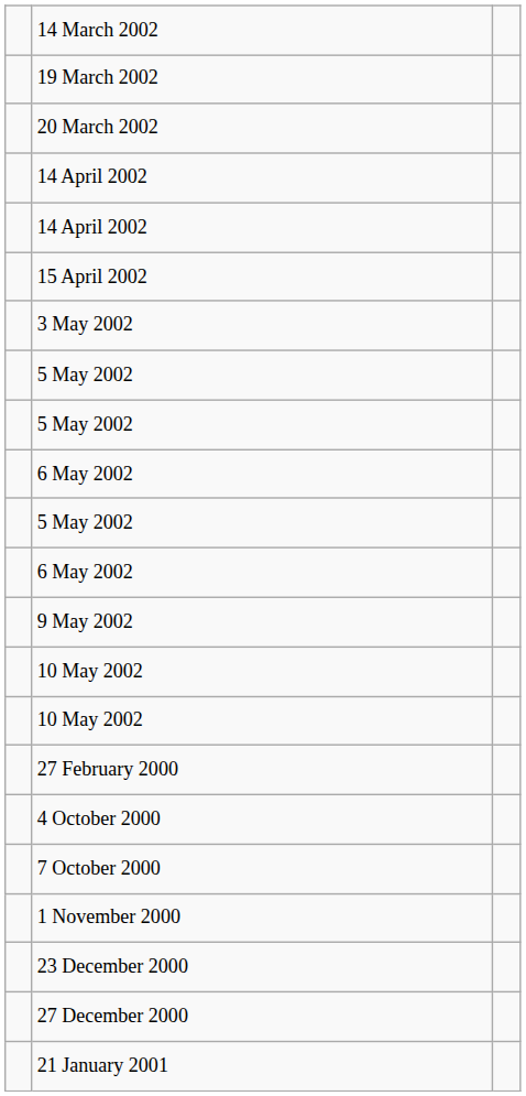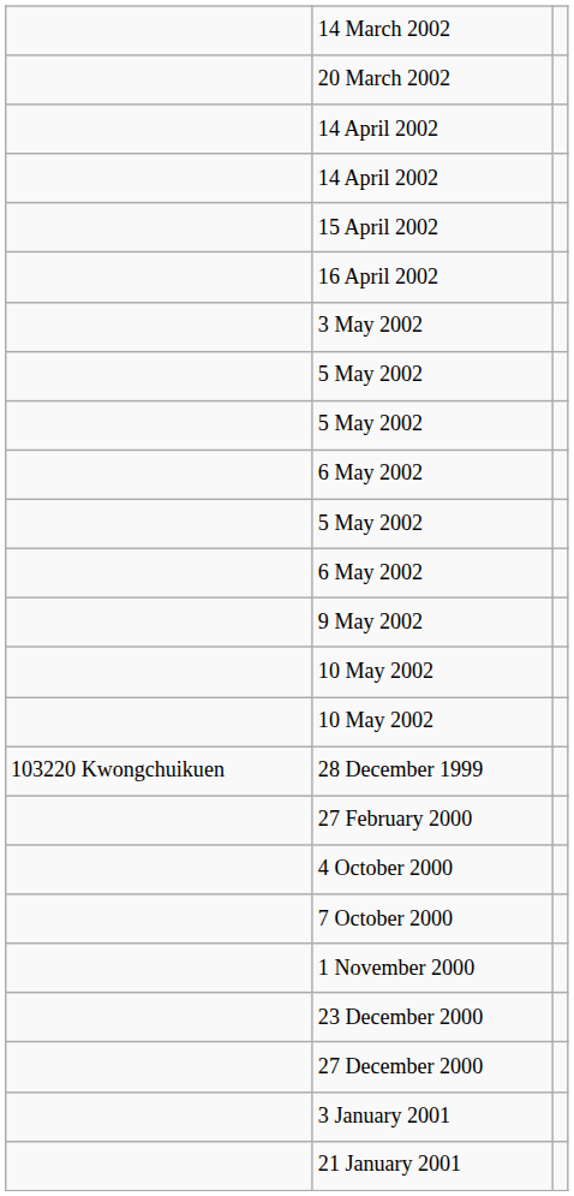 <table class="wikitable" style="font-size: 80%; float: left; width: 26em; margin-right: 1em; height: 700px">
 <tr>
 <td></td>
 <td>14 March 2002</td>
-<td></td>
-</tr>
-<tr>
-<td></td>
-<td>19 March 2002</td>
 <td></td>
 </tr>
 <tr>
 <td></td>
 <td>20 March 2002</td>
 <td></td>
 </tr>
 <tr>
 <td></td>
 <td>14 April 2002</td>
 <td></td>
 </tr>
 <tr>
 <td></td>
 <td>14 April 2002</td>
 <td></td>
 </tr>
 <tr>
 <td></td>
 <td>15 April 2002</td>
+<td></td>
+</tr>
+<tr>
+<td></td>
+<td>16 April 2002</td>
 <td></td>
 </tr>
 <tr>
 <td></td>
 <td>3 May 2002</td>
 <td></td>
 </tr>
 <tr>
 <td></td>
 <td>5 May 2002</td>
 <td></td>
 </tr>
 <tr>
 <td></td>
 <td>5 May 2002</td>
 <td></td>
 </tr>
 <tr>
 <td></td>
 <td>6 May 2002</td>
 <td></td>
 </tr>
 <tr>
 <td></td>
 <td>5 May 2002</td>
 <td></td>
 </tr>
 <tr>
 <td></td>
 <td>6 May 2002</td>
 <td></td>
 </tr>
 <tr>
 <td></td>
 <td>9 May 2002</td>
 <td></td>
 </tr>
 <tr>
 <td></td>
 <td>10 May 2002</td>
 <td></td>
 </tr>
 <tr>
 <td></td>
 <td>10 May 2002</td>
 <td></td>
 </tr>
 <tr>
+<td>103220 Kwongchuikuen</td>
+<td>28 December 1999</td>
+<td></td>
+</tr>
+<tr>
 <td></td>
 <td>27 February 2000</td>
 <td></td>
 </tr>
 <tr>
 <td></td>
 <td>4 October 2000</td>
 <td></td>
 </tr>
 <tr>
 <td></td>
 <td>7 October 2000</td>
 <td></td>
 </tr>
 <tr>
 <td></td>
 <td>1 November 2000</td>
 <td></td>
 </tr>
 <tr>
 <td></td>
 <td>23 December 2000</td>
 <td></td>
 </tr>
 <tr>
 <td></td>
 <td>27 December 2000</td>
 <td></td>
 </tr>
 <tr>
 <td></td>
+<td>3 January 2001</td>
+<td></td>
+</tr>
+<tr>
+<td></td>
 <td>21 January 2001</td>
 <td></td>
 </tr>
 </table>
